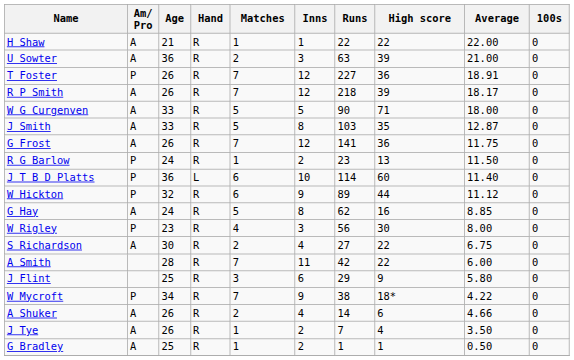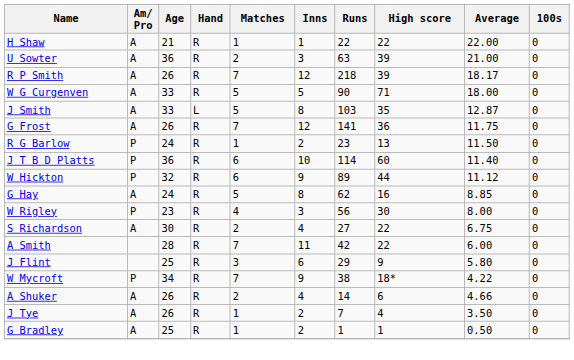 <table class="wikitable sortable" width="80%">
 <tr bgcolor="#efefef">
 <th>Name</th>
 <th>Am/<br>Pro</th>
 <th>Age</th>
 <th>Hand</th>
 <th>Matches</th>
 <th>Inns</th>
 <th>Runs</th>
 <th>High score</th>
 <th>Average</th>
 <th>100s</th>
 </tr>
 <tr>
 <td><a href='#'>H Shaw</a></td>
 <td>A</td>
 <td>21</td>
 <td>R</td>
 <td>1</td>
 <td>1</td>
 <td>22</td>
 <td>22</td>
 <td>22.00</td>
 <td>0</td>
 </tr>
 <tr>
 <td><a href='#'>U Sowter</a></td>
 <td>A</td>
 <td>36</td>
 <td>R</td>
 <td>2</td>
 <td>3</td>
 <td>63</td>
 <td>39</td>
 <td>21.00</td>
 <td>0</td>
 </tr>
 <tr>
-<td><a href='#'>T Foster</a></td>
-<td>P</td>
-<td>26</td>
-<td>R</td>
-<td>7</td>
-<td>12</td>
-<td>227</td>
-<td>36</td>
-<td>18.91</td>
-<td>0</td>
-</tr>
-<tr>
 <td><a href='#'>R P Smith</a></td>
 <td>A</td>
 <td>26</td>
 <td>R</td>
 <td>7</td>
 <td>12</td>
 <td>218</td>
 <td>39</td>
 <td>18.17</td>
 <td>0</td>
 </tr>
 <tr>
 <td><a href='#'>W G Curgenven</a></td>
 <td>A</td>
 <td>33</td>
 <td>R</td>
 <td>5</td>
 <td>5</td>
 <td>90</td>
 <td>71</td>
 <td>18.00</td>
 <td>0</td>
 </tr>
 <tr>
 <td><a href='#'>J Smith</a></td>
 <td>A</td>
 <td>33</td>
-<td>R</td>
+<td>L</td>
 <td>5</td>
 <td>8</td>
 <td>103</td>
 <td>35</td>
 <td>12.87</td>
 <td>0</td>
 </tr>
 <tr>
 <td><a href='#'>G Frost</a></td>
 <td>A</td>
 <td>26</td>
 <td>R</td>
 <td>7</td>
 <td>12</td>
 <td>141</td>
 <td>36</td>
 <td>11.75</td>
 <td>0</td>
 </tr>
 <tr>
 <td><a href='#'>R G Barlow</a></td>
 <td>P</td>
 <td>24</td>
 <td>R</td>
 <td>1</td>
 <td>2</td>
 <td>23</td>
 <td>13</td>
 <td>11.50</td>
 <td>0</td>
 </tr>
 <tr>
 <td><a href='#'>J T B D Platts</a></td>
 <td>P</td>
 <td>36</td>
-<td>L</td>
+<td>R</td>
 <td>6</td>
 <td>10</td>
 <td>114</td>
 <td>60</td>
 <td>11.40</td>
 <td>0</td>
 </tr>
 <tr>
 <td><a href='#'>W Hickton</a></td>
 <td>P</td>
 <td>32</td>
 <td>R</td>
 <td>6</td>
 <td>9</td>
 <td>89</td>
 <td>44</td>
 <td>11.12</td>
 <td>0</td>
 </tr>
 <tr>
 <td><a href='#'>G Hay</a></td>
 <td>A</td>
 <td>24</td>
 <td>R</td>
 <td>5</td>
 <td>8</td>
 <td>62</td>
 <td>16</td>
 <td>8.85</td>
 <td>0</td>
 </tr>
 <tr>
 <td><a href='#'>W Rigley</a></td>
 <td>P</td>
 <td>23</td>
 <td>R</td>
 <td>4</td>
 <td>3</td>
 <td>56</td>
 <td>30</td>
 <td>8.00</td>
 <td>0</td>
 </tr>
 <tr>
 <td><a href='#'>S Richardson</a></td>
 <td>A</td>
 <td>30</td>
 <td>R</td>
 <td>2</td>
 <td>4</td>
 <td>27</td>
 <td>22</td>
 <td>6.75</td>
 <td>0</td>
 </tr>
 <tr>
 <td><a href='#'>A Smith</a></td>
 <td></td>
 <td>28</td>
 <td>R</td>
 <td>7</td>
 <td>11</td>
 <td>42</td>
 <td>22</td>
 <td>6.00</td>
 <td>0</td>
 </tr>
 <tr>
 <td><a href='#'>J Flint</a></td>
 <td></td>
 <td>25</td>
 <td>R</td>
 <td>3</td>
 <td>6</td>
 <td>29</td>
 <td>9</td>
 <td>5.80</td>
 <td>0</td>
 </tr>
 <tr>
 <td><a href='#'>W Mycroft</a></td>
 <td>P</td>
 <td>34</td>
 <td>R</td>
 <td>7</td>
 <td>9</td>
 <td>38</td>
 <td>18*</td>
 <td>4.22</td>
 <td>0</td>
 </tr>
 <tr>
 <td><a href='#'>A Shuker</a></td>
 <td>A</td>
 <td>26</td>
 <td>R</td>
 <td>2</td>
 <td>4</td>
 <td>14</td>
 <td>6</td>
 <td>4.66</td>
 <td>0</td>
 </tr>
 <tr>
 <td><a href='#'>J Tye</a></td>
 <td>A</td>
 <td>26</td>
 <td>R</td>
 <td>1</td>
 <td>2</td>
 <td>7</td>
 <td>4</td>
 <td>3.50</td>
 <td>0</td>
 </tr>
 <tr>
 <td><a href='#'>G Bradley</a></td>
 <td>A</td>
 <td>25</td>
 <td>R</td>
 <td>1</td>
 <td>2</td>
 <td>1</td>
 <td>1</td>
 <td>0.50</td>
 <td>0</td>
 </tr>
 <tr>
 </tr>
 </table>
